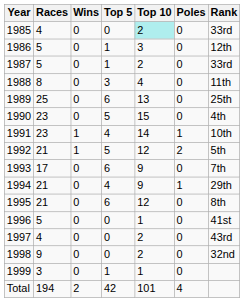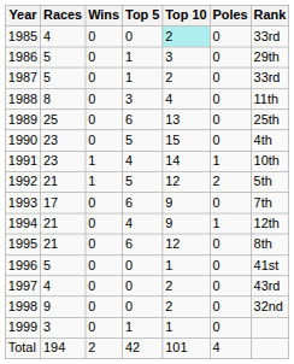 <table class="wikitable">
 <tr>
 <th>Year</th>
 <th>Races</th>
 <th>Wins</th>
 <th>Top 5</th>
 <th>Top 10</th>
 <th>Poles</th>
 <th>Rank</th>
 </tr>
 <tr>
 <td>1985</td>
 <td>4</td>
 <td>0</td>
 <td>0</td>
 <td style="background: paleturquoise;">2</td>
 <td>0</td>
 <td>33rd</td>
 </tr>
 <tr>
 <td>1986</td>
 <td>5</td>
 <td>0</td>
 <td>1</td>
 <td>3</td>
 <td>0</td>
-<td>12th</td>
+<td>29th</td>
 </tr>
 <tr>
 <td>1987</td>
 <td>5</td>
 <td>0</td>
 <td>1</td>
 <td>2</td>
 <td>0</td>
 <td>33rd</td>
 </tr>
 <tr>
 <td>1988</td>
 <td>8</td>
 <td>0</td>
 <td>3</td>
 <td>4</td>
 <td>0</td>
 <td>11th</td>
 </tr>
 <tr>
 <td>1989</td>
 <td>25</td>
 <td>0</td>
 <td>6</td>
 <td>13</td>
 <td>0</td>
 <td>25th</td>
 </tr>
 <tr>
 <td>1990</td>
 <td>23</td>
 <td>0</td>
 <td>5</td>
 <td>15</td>
 <td>0</td>
 <td>4th</td>
 </tr>
 <tr>
 <td>1991</td>
 <td>23</td>
 <td>1</td>
 <td>4</td>
 <td>14</td>
 <td>1</td>
 <td>10th</td>
 </tr>
 <tr>
 <td>1992</td>
 <td>21</td>
 <td>1</td>
 <td>5</td>
 <td>12</td>
 <td>2</td>
 <td>5th</td>
 </tr>
 <tr>
 <td>1993</td>
 <td>17</td>
 <td>0</td>
 <td>6</td>
 <td>9</td>
 <td>0</td>
 <td>7th</td>
 </tr>
 <tr>
 <td>1994</td>
 <td>21</td>
 <td>0</td>
 <td>4</td>
 <td>9</td>
 <td>1</td>
-<td>29th</td>
+<td>12th</td>
 </tr>
 <tr>
 <td>1995</td>
 <td>21</td>
 <td>0</td>
 <td>6</td>
 <td>12</td>
 <td>0</td>
 <td>8th</td>
 </tr>
 <tr>
 <td>1996</td>
 <td>5</td>
 <td>0</td>
 <td>0</td>
 <td>1</td>
 <td>0</td>
 <td>41st</td>
 </tr>
 <tr>
 <td>1997</td>
 <td>4</td>
 <td>0</td>
 <td>0</td>
 <td>2</td>
 <td>0</td>
 <td>43rd</td>
 </tr>
 <tr>
 <td>1998</td>
 <td>9</td>
 <td>0</td>
 <td>0</td>
 <td>2</td>
 <td>0</td>
 <td>32nd</td>
 </tr>
 <tr>
 <td>1999</td>
 <td>3</td>
 <td>0</td>
 <td>1</td>
 <td>1</td>
 <td>0</td>
 <td></td>
 </tr>
 <tr>
 <td>Total</td>
 <td>194</td>
 <td>2</td>
 <td>42</td>
 <td>101</td>
 <td>4</td>
 <td></td>
 </tr>
 </table>
